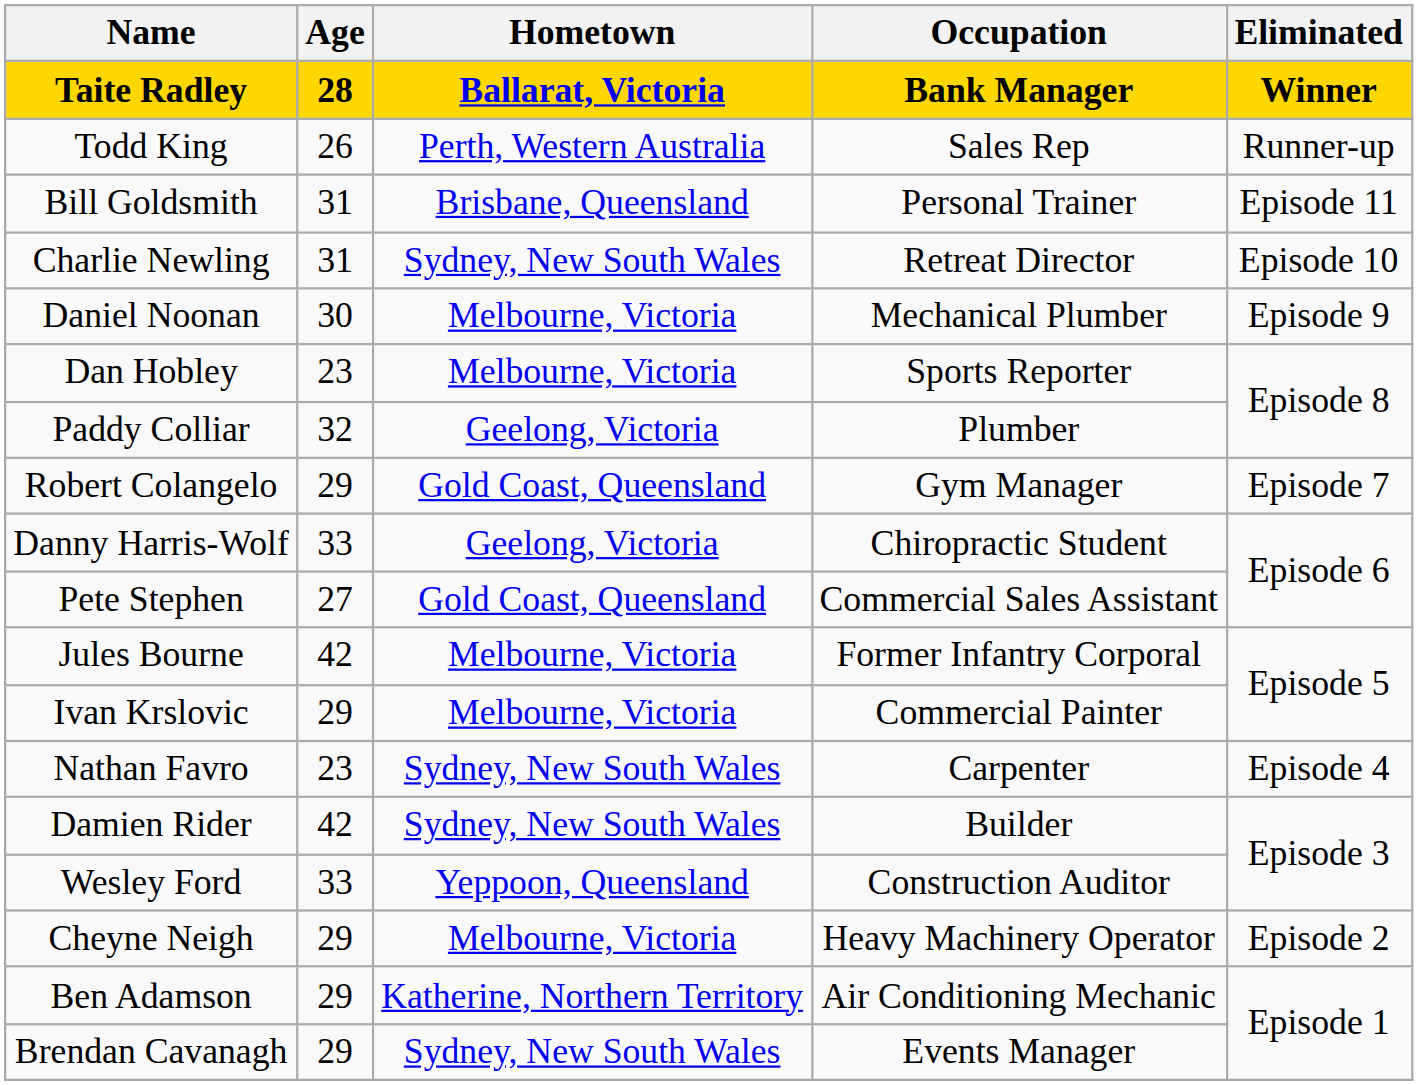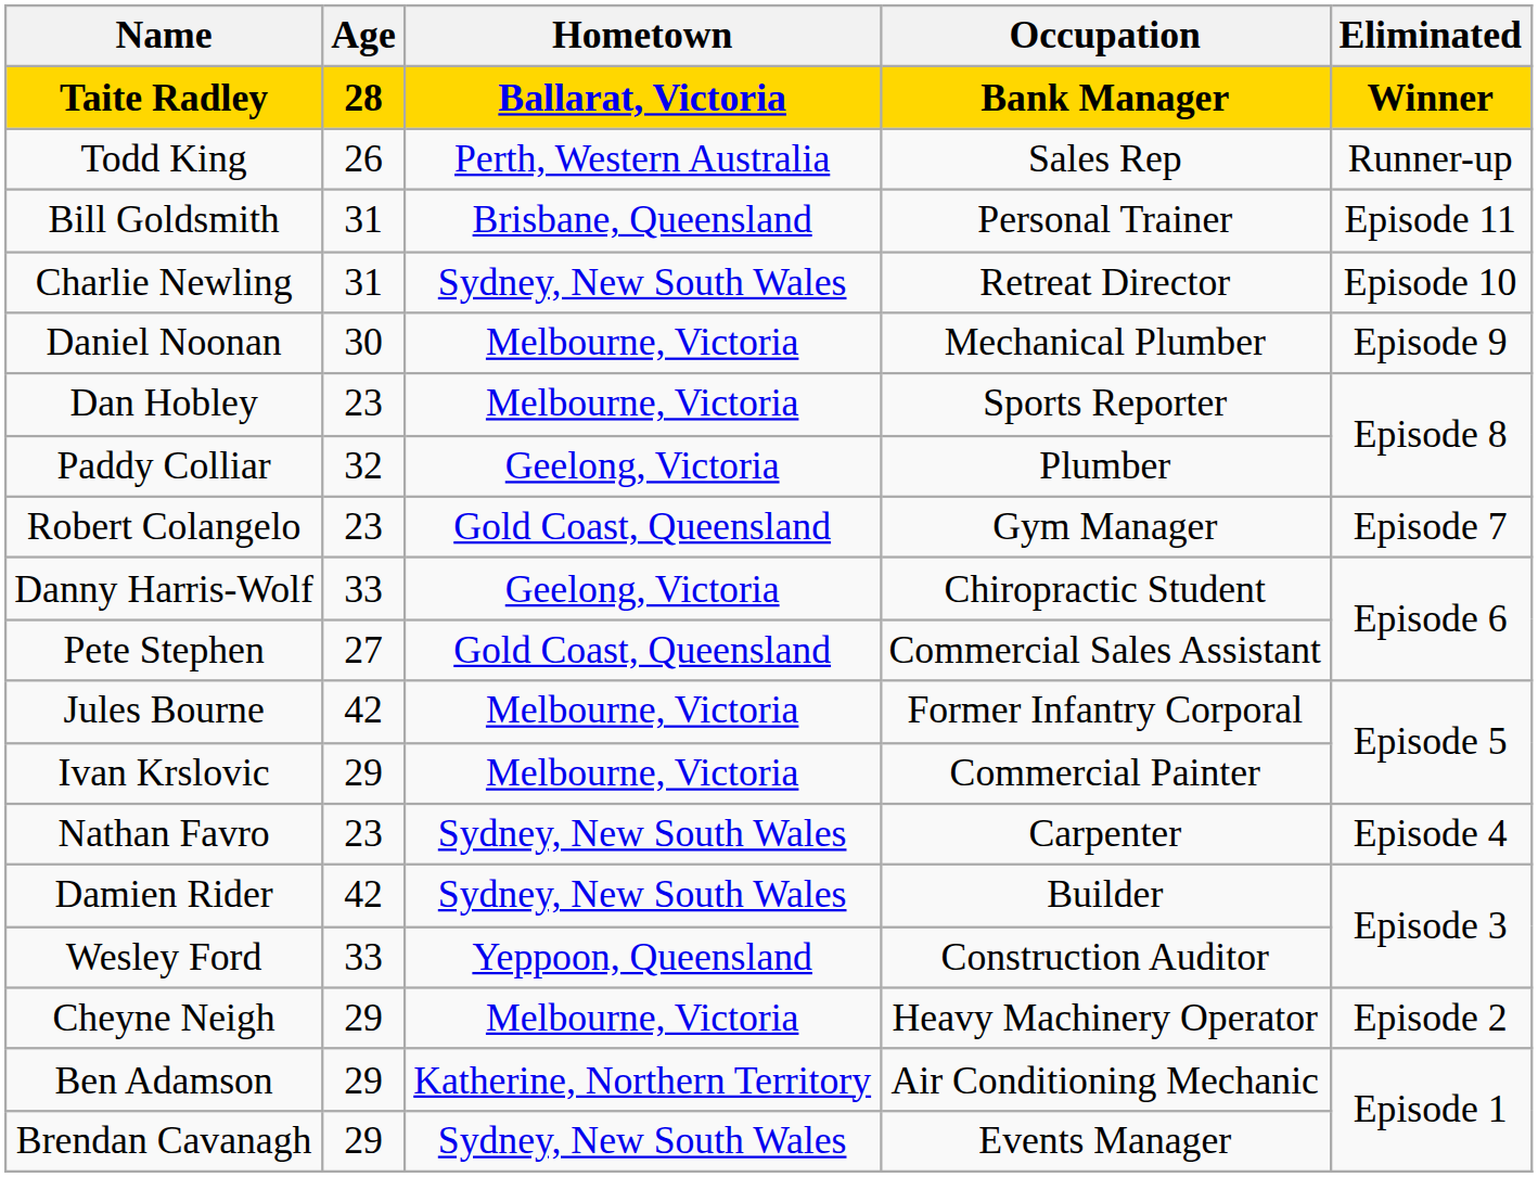 <table class="wikitable" style="text-align:center">
 <tr>
 <th>Name</th>
 <th>Age</th>
 <th>Hometown</th>
 <th>Occupation</th>
 <th>Eliminated</th>
 </tr>
 <tr>
 <td bgcolor="gold"><strong>Taite Radley</strong></td>
 <td bgcolor="gold"><strong>28</strong></td>
 <td bgcolor="gold"><strong><a href='#'>Ballarat, Victoria</a></strong></td>
 <td bgcolor="gold"><strong>Bank Manager</strong></td>
 <td bgcolor="gold"><strong>Winner</strong></td>
 </tr>
 <tr>
 <td>Todd King</td>
 <td>26</td>
 <td><a href='#'>Perth, Western Australia</a></td>
 <td>Sales Rep</td>
 <td>Runner-up</td>
 </tr>
 <tr>
 <td>Bill Goldsmith</td>
 <td>31</td>
 <td><a href='#'>Brisbane, Queensland</a></td>
 <td>Personal Trainer</td>
 <td>Episode 11</td>
 </tr>
 <tr>
 <td>Charlie Newling</td>
 <td>31</td>
 <td><a href='#'>Sydney, New South Wales</a></td>
 <td>Retreat Director</td>
 <td>Episode 10</td>
 </tr>
 <tr>
 <td>Daniel Noonan</td>
 <td>30</td>
 <td><a href='#'>Melbourne, Victoria</a></td>
 <td>Mechanical Plumber</td>
 <td>Episode 9</td>
 </tr>
 <tr>
 <td>Dan Hobley</td>
 <td>23</td>
 <td><a href='#'>Melbourne, Victoria</a></td>
 <td>Sports Reporter</td>
 <td rowspan="2">Episode 8</td>
 </tr>
 <tr>
 <td>Paddy Colliar</td>
 <td>32</td>
 <td><a href='#'>Geelong, Victoria</a></td>
 <td>Plumber</td>
 </tr>
 <tr>
 <td>Robert Colangelo</td>
-<td>29</td>
+<td>23</td>
 <td><a href='#'>Gold Coast, Queensland</a></td>
 <td>Gym Manager</td>
 <td>Episode 7</td>
 </tr>
 <tr>
 <td>Danny Harris-Wolf</td>
 <td>33</td>
 <td><a href='#'>Geelong, Victoria</a></td>
 <td>Chiropractic Student</td>
 <td rowspan="2">Episode 6</td>
 </tr>
 <tr>
 <td>Pete Stephen</td>
 <td>27</td>
 <td><a href='#'>Gold Coast, Queensland</a></td>
 <td>Commercial Sales Assistant</td>
 </tr>
 <tr>
 <td>Jules Bourne</td>
 <td>42</td>
 <td><a href='#'>Melbourne, Victoria</a></td>
 <td>Former Infantry Corporal</td>
 <td rowspan="2">Episode 5</td>
 </tr>
 <tr>
 <td>Ivan Krslovic</td>
 <td>29</td>
 <td><a href='#'>Melbourne, Victoria</a></td>
 <td>Commercial Painter</td>
 </tr>
 <tr>
 <td>Nathan Favro</td>
 <td>23</td>
 <td><a href='#'>Sydney, New South Wales</a></td>
 <td>Carpenter</td>
 <td rowspan=“2”>Episode 4</td>
 </tr>
 <tr>
 <td>Damien Rider</td>
 <td>42</td>
 <td><a href='#'>Sydney, New South Wales</a></td>
 <td>Builder</td>
 <td rowspan="2">Episode 3</td>
 </tr>
 <tr>
 <td>Wesley Ford</td>
 <td>33</td>
 <td><a href='#'>Yeppoon, Queensland</a></td>
 <td>Construction Auditor</td>
 </tr>
 <tr>
 <td>Cheyne Neigh</td>
 <td>29</td>
 <td><a href='#'>Melbourne, Victoria</a></td>
 <td>Heavy Machinery Operator</td>
 <td>Episode 2</td>
 </tr>
 <tr>
 <td>Ben Adamson</td>
 <td>29</td>
 <td><a href='#'>Katherine, Northern Territory</a></td>
 <td>Air Conditioning Mechanic</td>
 <td rowspan="2">Episode 1</td>
 </tr>
 <tr>
 <td>Brendan Cavanagh</td>
 <td>29</td>
 <td><a href='#'>Sydney, New South Wales</a></td>
 <td>Events Manager</td>
 </tr>
 <tr>
 </tr>
 </table>
